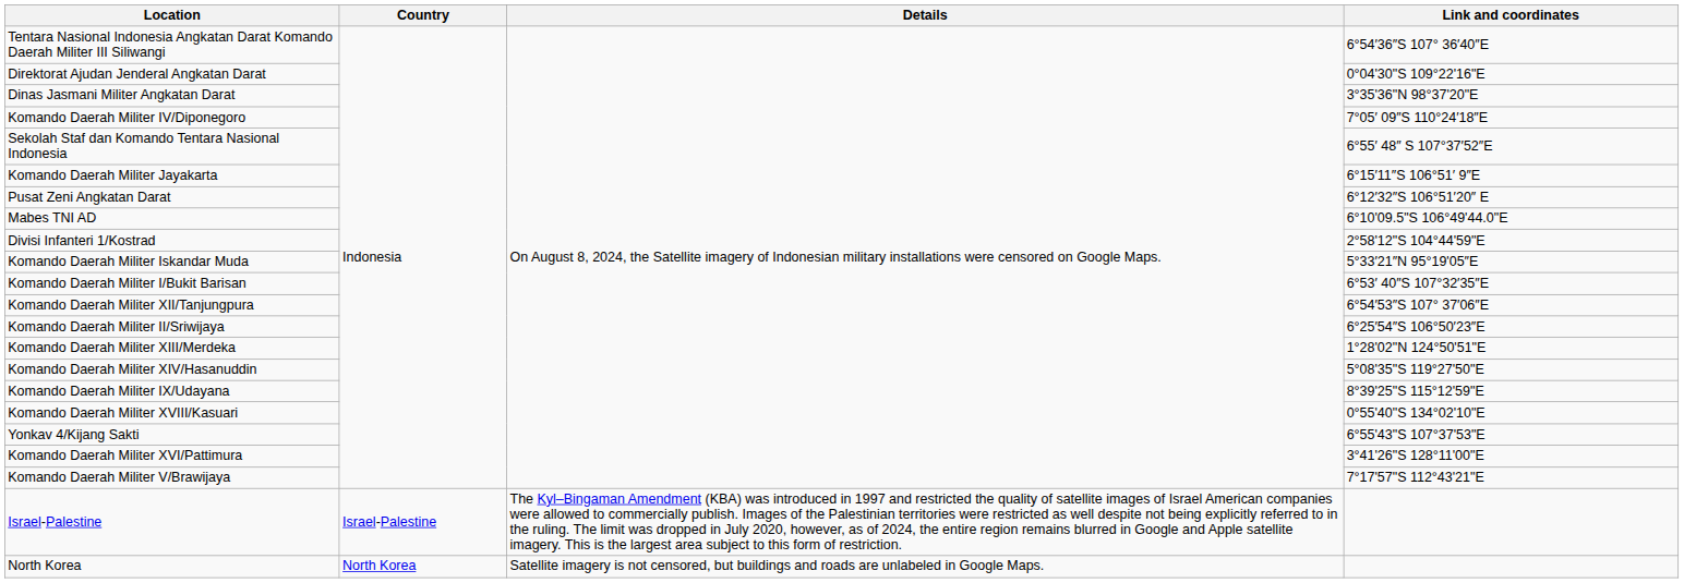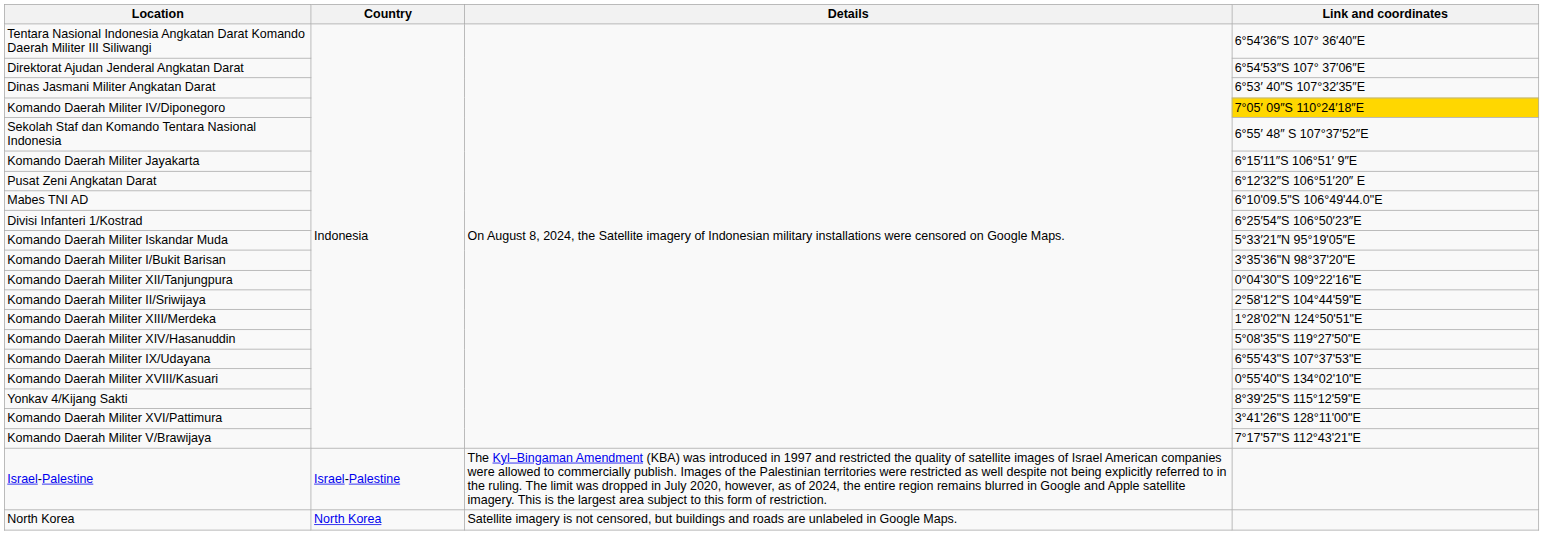 <table class="wikitable sortable">
 <tr>
 <th style="width:20%;">Location</th>
 <th style="width:10%;">Country</th>
 <th style="width:50%;">Details</th>
 <th style="width:20%;">Link and coordinates</th>
 </tr>
 <tr>
 <td>Tentara Nasional Indonesia Angkatan Darat Komando Daerah Militer III Siliwangi</td>
 <td rowspan="20">Indonesia</td>
 <td rowspan="20">On August 8, 2024, the Satellite imagery of Indonesian military installations were censored on Google Maps.</td>
 <td>6°54′36″S 107° 36′40″E</td>
 </tr>
 <tr>
 <td>Direktorat Ajudan Jenderal Angkatan Darat</td>
-<td>0°04'30"S 109°22'16"E</td>
+<td>6°54′53″S 107° 37′06″E</td>
 </tr>
 <tr>
 <td>Dinas Jasmani Militer Angkatan Darat</td>
-<td>3°35'36"N 98°37'20"E</td>
+<td>6°53′ 40″S 107°32′35″E</td>
 </tr>
 <tr>
 <td>Komando Daerah Militer IV/Diponegoro</td>
-<td>7°05′ 09″S 110°24′18″E</td>
+<td style="background: gold;">7°05′ 09″S 110°24′18″E</td>
 </tr>
 <tr>
 <td>Sekolah Staf dan Komando Tentara Nasional Indonesia</td>
 <td>6°55′ 48″ S 107°37′52″E</td>
 </tr>
 <tr>
 <td>Komando Daerah Militer Jayakarta</td>
 <td>6°15′11″S 106°51′ 9″E</td>
 </tr>
 <tr>
 <td>Pusat Zeni Angkatan Darat</td>
 <td>6°12′32″S 106°51′20″ E</td>
 </tr>
 <tr>
 <td>Mabes TNI AD</td>
 <td>6°10'09.5"S 106°49'44.0"E</td>
 </tr>
 <tr>
 <td>Divisi Infanteri 1/Kostrad</td>
-<td>2°58'12"S 104°44'59"E</td>
+<td>6°25′54″S 106°50′23″E</td>
 </tr>
 <tr>
 <td>Komando Daerah Militer Iskandar Muda</td>
 <td>5°33′21″N 95°19'05″E</td>
 </tr>
 <tr>
 <td>Komando Daerah Militer I/Bukit Barisan</td>
-<td>6°53′ 40″S 107°32′35″E</td>
+<td>3°35'36"N 98°37'20"E</td>
 </tr>
 <tr>
 <td>Komando Daerah Militer XII/Tanjungpura</td>
-<td>6°54′53″S 107° 37′06″E</td>
+<td>0°04'30"S 109°22'16"E</td>
 </tr>
 <tr>
 <td>Komando Daerah Militer II/Sriwijaya</td>
-<td>6°25′54″S 106°50′23″E</td>
+<td>2°58'12"S 104°44'59"E</td>
 </tr>
 <tr>
 <td>Komando Daerah Militer XIII/Merdeka</td>
 <td>1°28'02"N 124°50'51"E</td>
 </tr>
 <tr>
 <td>Komando Daerah Militer XIV/Hasanuddin</td>
 <td>5°08'35"S 119°27'50"E</td>
 </tr>
 <tr>
 <td>Komando Daerah Militer IX/Udayana</td>
-<td>8°39'25"S 115°12'59"E</td>
+<td>6°55'43"S 107°37'53"E</td>
 </tr>
 <tr>
 <td>Komando Daerah Militer XVIII/Kasuari</td>
 <td>0°55'40"S 134°02'10"E</td>
 </tr>
 <tr>
 <td>Yonkav 4/Kijang Sakti</td>
-<td>6°55'43"S 107°37'53"E</td>
+<td>8°39'25"S 115°12'59"E</td>
 </tr>
 <tr>
 <td>Komando Daerah Militer XVI/Pattimura</td>
 <td>3°41'26"S 128°11'00"E</td>
 </tr>
 <tr>
 <td>Komando Daerah Militer V/Brawijaya</td>
 <td>7°17'57"S 112°43'21"E</td>
 </tr>
 <tr>
 <td><a href='#'>Israel</a>-<a href='#'>Palestine</a></td>
 <td><a href='#'>Israel</a>-<a href='#'>Palestine</a></td>
 <td>The <a href='#'>Kyl–Bingaman Amendment</a> (KBA) was introduced in 1997 and restricted the quality of satellite images of Israel American companies were allowed to commercially publish. Images of the Palestinian territories were restricted as well despite not being explicitly referred to in the ruling. The limit was dropped in July 2020, however, as of 2024, the entire region remains blurred in Google and Apple satellite imagery. This is the largest area subject to this form of restriction. </td>
 <td></td>
 </tr>
 <tr>
 <td>North Korea</td>
 <td><a href='#'>North Korea</a></td>
 <td>Satellite imagery is not censored, but buildings and roads are unlabeled in Google Maps.</td>
 <td></td>
 </tr>
 </table>
